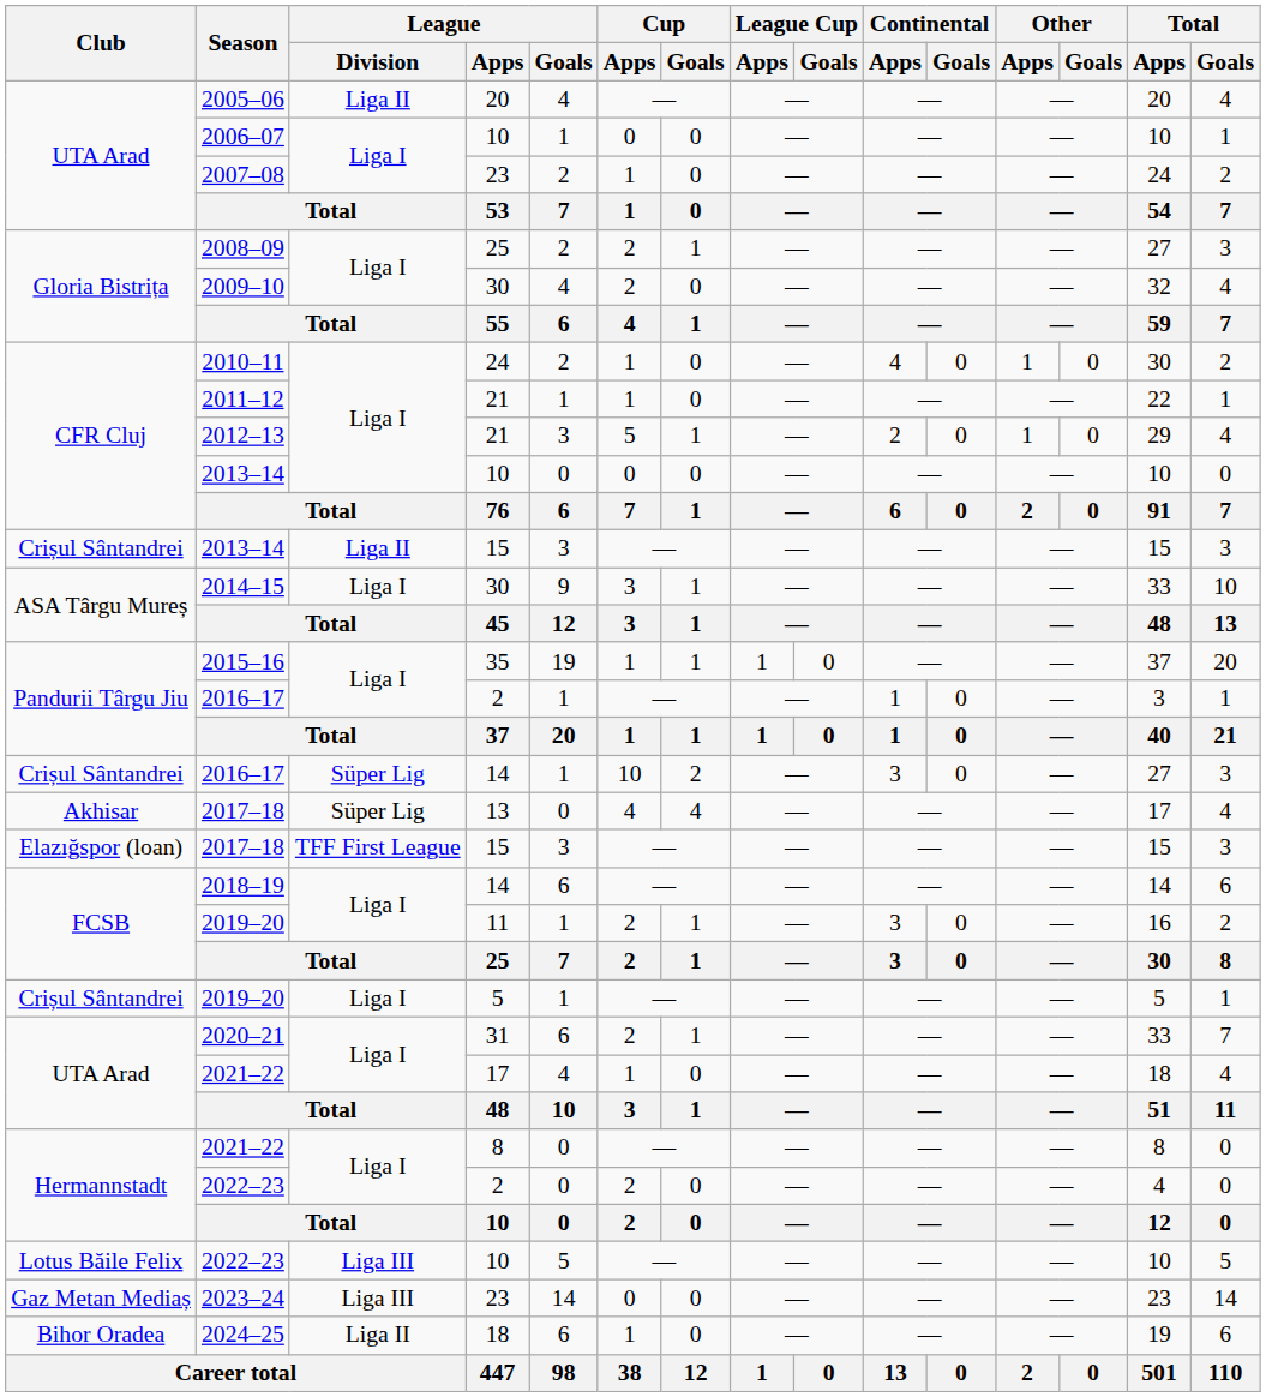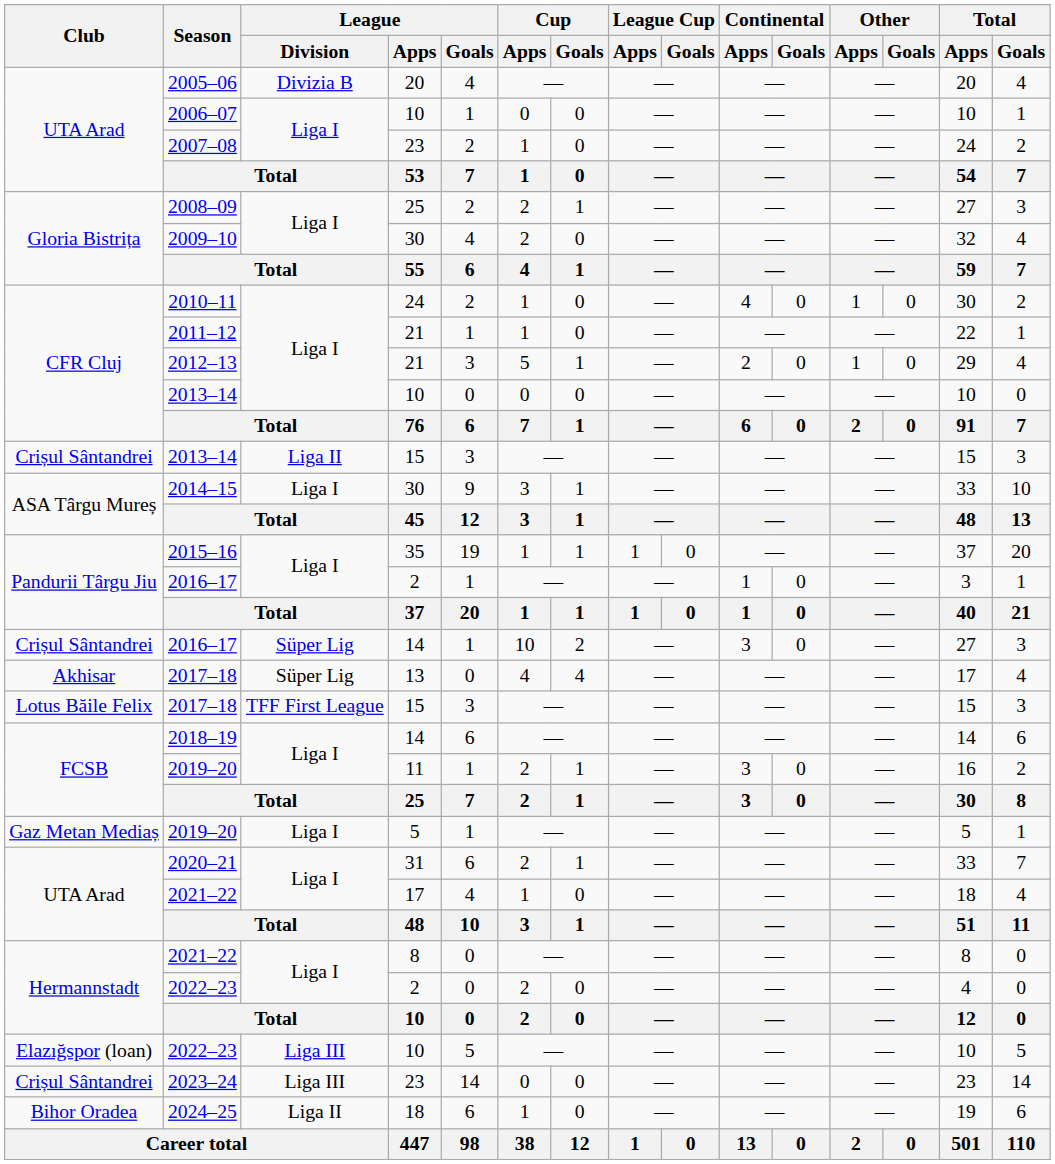 <table class="wikitable" style="text-align:center">
 <tr>
 <th rowspan="2">Club</th>
 <th rowspan="2">Season</th>
 <th colspan="3">League</th>
 <th colspan="2">Cup</th>
 <th colspan="2">League Cup</th>
 <th colspan="2">Continental</th>
 <th colspan="2">Other</th>
 <th colspan="2">Total</th>
 </tr>
 <tr>
 <th>Division</th>
 <th>Apps</th>
 <th>Goals</th>
 <th>Apps</th>
 <th>Goals</th>
 <th>Apps</th>
 <th>Goals</th>
 <th>Apps</th>
 <th>Goals</th>
 <th>Apps</th>
 <th>Goals</th>
 <th>Apps</th>
 <th>Goals</th>
 </tr>
 <tr>
 <td rowspan="4"><a href='#'>UTA Arad</a></td>
 <td><a href='#'>2005–06</a></td>
-<td><a href='#'>Liga II</a></td>
+<td><a href='#'>Divizia B</a></td>
 <td>20</td>
 <td>4</td>
 <td colspan="2">—</td>
 <td colspan="2">—</td>
 <td colspan="2">—</td>
 <td colspan="2">—</td>
 <td>20</td>
 <td>4</td>
 </tr>
 <tr>
 <td><a href='#'>2006–07</a></td>
 <td rowspan="2"><a href='#'>Liga I</a></td>
 <td>10</td>
 <td>1</td>
 <td>0</td>
 <td>0</td>
 <td colspan="2">—</td>
 <td colspan="2">—</td>
 <td colspan="2">—</td>
 <td>10</td>
 <td>1</td>
 </tr>
 <tr>
 <td><a href='#'>2007–08</a></td>
 <td>23</td>
 <td>2</td>
 <td>1</td>
 <td>0</td>
 <td colspan="2">—</td>
 <td colspan="2">—</td>
 <td colspan="2">—</td>
 <td>24</td>
 <td>2</td>
 </tr>
 <tr>
 <th colspan="2">Total</th>
 <th>53</th>
 <th>7</th>
 <th>1</th>
 <th>0</th>
 <th colspan="2">—</th>
 <th colspan="2">—</th>
 <th colspan="2">—</th>
 <th>54</th>
 <th>7</th>
 </tr>
 <tr>
 <td rowspan="3"><a href='#'>Gloria Bistrița</a></td>
 <td><a href='#'>2008–09</a></td>
 <td rowspan="2">Liga I</td>
 <td>25</td>
 <td>2</td>
 <td>2</td>
 <td>1</td>
 <td colspan="2">—</td>
 <td colspan="2">—</td>
 <td colspan="2">—</td>
 <td>27</td>
 <td>3</td>
 </tr>
 <tr>
 <td><a href='#'>2009–10</a></td>
 <td>30</td>
 <td>4</td>
 <td>2</td>
 <td>0</td>
 <td colspan="2">—</td>
 <td colspan="2">—</td>
 <td colspan="2">—</td>
 <td>32</td>
 <td>4</td>
 </tr>
 <tr>
 <th colspan="2">Total</th>
 <th>55</th>
 <th>6</th>
 <th>4</th>
 <th>1</th>
 <th colspan="2">—</th>
 <th colspan="2">—</th>
 <th colspan="2">—</th>
 <th>59</th>
 <th>7</th>
 </tr>
 <tr>
 <td rowspan="5"><a href='#'>CFR Cluj</a></td>
 <td><a href='#'>2010–11</a></td>
 <td rowspan="4">Liga I</td>
 <td>24</td>
 <td>2</td>
 <td>1</td>
 <td>0</td>
 <td colspan="2">—</td>
 <td>4</td>
 <td>0</td>
 <td>1</td>
 <td>0</td>
 <td>30</td>
 <td>2</td>
 </tr>
 <tr>
 <td><a href='#'>2011–12</a></td>
 <td>21</td>
 <td>1</td>
 <td>1</td>
 <td>0</td>
 <td colspan="2">—</td>
 <td colspan="2">—</td>
 <td colspan="2">—</td>
 <td>22</td>
 <td>1</td>
 </tr>
 <tr>
 <td><a href='#'>2012–13</a></td>
 <td>21</td>
 <td>3</td>
 <td>5</td>
 <td>1</td>
 <td colspan="2">—</td>
 <td>2</td>
 <td>0</td>
 <td>1</td>
 <td>0</td>
 <td>29</td>
 <td>4</td>
 </tr>
 <tr>
 <td><a href='#'>2013–14</a></td>
 <td>10</td>
 <td>0</td>
 <td>0</td>
 <td>0</td>
 <td colspan="2">—</td>
 <td colspan="2">—</td>
 <td colspan="2">—</td>
 <td>10</td>
 <td>0</td>
 </tr>
 <tr>
 <th colspan="2">Total</th>
 <th>76</th>
 <th>6</th>
 <th>7</th>
 <th>1</th>
 <th colspan="2">—</th>
 <th>6</th>
 <th>0</th>
 <th>2</th>
 <th>0</th>
 <th>91</th>
 <th>7</th>
 </tr>
 <tr>
 <td><a href='#'>Crișul Sântandrei</a></td>
 <td><a href='#'>2013–14</a></td>
 <td><a href='#'>Liga II</a></td>
 <td>15</td>
 <td>3</td>
 <td colspan="2">—</td>
 <td colspan="2">—</td>
 <td colspan="2">—</td>
 <td colspan="2">—</td>
 <td>15</td>
 <td>3</td>
 </tr>
 <tr>
 <td rowspan="2">ASA Târgu Mureș</td>
 <td><a href='#'>2014–15</a></td>
 <td>Liga I</td>
 <td>30</td>
 <td>9</td>
 <td>3</td>
 <td>1</td>
 <td colspan="2">—</td>
 <td colspan="2">—</td>
 <td colspan="2">—</td>
 <td>33</td>
 <td>10</td>
 </tr>
 <tr>
 <th colspan="2">Total</th>
 <th>45</th>
 <th>12</th>
 <th>3</th>
 <th>1</th>
 <th colspan="2">—</th>
 <th colspan="2">—</th>
 <th colspan="2">—</th>
 <th>48</th>
 <th>13</th>
 </tr>
 <tr>
 <td rowspan="3"><a href='#'>Pandurii Târgu Jiu</a></td>
 <td><a href='#'>2015–16</a></td>
 <td rowspan="2">Liga I</td>
 <td>35</td>
 <td>19</td>
 <td>1</td>
 <td>1</td>
 <td>1</td>
 <td>0</td>
 <td colspan="2">—</td>
 <td colspan="2">—</td>
 <td>37</td>
 <td>20</td>
 </tr>
 <tr>
 <td><a href='#'>2016–17</a></td>
 <td>2</td>
 <td>1</td>
 <td colspan="2">—</td>
 <td colspan="2">—</td>
 <td>1</td>
 <td>0</td>
 <td colspan="2">—</td>
 <td>3</td>
 <td>1</td>
 </tr>
 <tr>
 <th colspan="2">Total</th>
 <th>37</th>
 <th>20</th>
 <th>1</th>
 <th>1</th>
 <th>1</th>
 <th>0</th>
 <th>1</th>
 <th>0</th>
 <th colspan="2">—</th>
 <th>40</th>
 <th>21</th>
 </tr>
 <tr>
 <td><a href='#'>Crișul Sântandrei</a></td>
 <td><a href='#'>2016–17</a></td>
 <td><a href='#'>Süper Lig</a></td>
 <td>14</td>
 <td>1</td>
 <td>10</td>
 <td>2</td>
 <td colspan="2">—</td>
 <td>3</td>
 <td>0</td>
 <td colspan="2">—</td>
 <td>27</td>
 <td>3</td>
 </tr>
 <tr>
 <td rowspan="1"><a href='#'>Akhisar</a></td>
 <td><a href='#'>2017–18</a></td>
 <td>Süper Lig</td>
 <td>13</td>
 <td>0</td>
 <td>4</td>
 <td>4</td>
 <td colspan="2">—</td>
 <td colspan="2">—</td>
 <td colspan="2">—</td>
 <td>17</td>
 <td>4</td>
 </tr>
 <tr>
-<td rowspan="1"><a href='#'>Elazığspor</a> (loan)</td>
+<td><a href='#'>Lotus Băile Felix</a></td>
 <td><a href='#'>2017–18</a></td>
 <td><a href='#'>TFF First League</a></td>
 <td>15</td>
 <td>3</td>
 <td colspan="2">—</td>
 <td colspan="2">—</td>
 <td colspan="2">—</td>
 <td colspan="2">—</td>
 <td>15</td>
 <td>3</td>
 </tr>
 <tr>
 <td rowspan="3"><a href='#'>FCSB</a></td>
 <td><a href='#'>2018–19</a></td>
 <td rowspan="2">Liga I</td>
 <td>14</td>
 <td>6</td>
 <td colspan="2">—</td>
 <td colspan="2">—</td>
 <td colspan="2">—</td>
 <td colspan="2">—</td>
 <td>14</td>
 <td>6</td>
 </tr>
 <tr>
 <td><a href='#'>2019–20</a></td>
 <td>11</td>
 <td>1</td>
 <td>2</td>
 <td>1</td>
 <td colspan="2">—</td>
 <td>3</td>
 <td>0</td>
 <td colspan="2">—</td>
 <td>16</td>
 <td>2</td>
 </tr>
 <tr>
 <th colspan="2">Total</th>
 <th>25</th>
 <th>7</th>
 <th>2</th>
 <th>1</th>
 <th colspan="2">—</th>
 <th>3</th>
 <th>0</th>
 <th colspan="2">—</th>
 <th>30</th>
 <th>8</th>
 </tr>
 <tr>
-<td><a href='#'>Crișul Sântandrei</a></td>
+<td><a href='#'>Gaz Metan Mediaș</a></td>
 <td><a href='#'>2019–20</a></td>
 <td>Liga I</td>
 <td>5</td>
 <td>1</td>
 <td colspan="2">—</td>
 <td colspan="2">—</td>
 <td colspan="2">—</td>
 <td colspan="2">—</td>
 <td>5</td>
 <td>1</td>
 </tr>
 <tr>
 <td rowspan="3">UTA Arad</td>
 <td><a href='#'>2020–21</a></td>
 <td rowspan="2">Liga I</td>
 <td>31</td>
 <td>6</td>
 <td>2</td>
 <td>1</td>
 <td colspan="2">—</td>
 <td colspan="2">—</td>
 <td colspan="2">—</td>
 <td>33</td>
 <td>7</td>
 </tr>
 <tr>
 <td><a href='#'>2021–22</a></td>
 <td>17</td>
 <td>4</td>
 <td>1</td>
 <td>0</td>
 <td colspan="2">—</td>
 <td colspan="2">—</td>
 <td colspan="2">—</td>
 <td>18</td>
 <td>4</td>
 </tr>
 <tr>
 <th colspan="2">Total</th>
 <th>48</th>
 <th>10</th>
 <th>3</th>
 <th>1</th>
 <th colspan="2">—</th>
 <th colspan="2">—</th>
 <th colspan="2">—</th>
 <th>51</th>
 <th>11</th>
 </tr>
 <tr>
 <td rowspan="3"><a href='#'>Hermannstadt</a></td>
 <td><a href='#'>2021–22</a></td>
 <td rowspan="2">Liga I</td>
 <td>8</td>
 <td>0</td>
 <td colspan="2">—</td>
 <td colspan="2">—</td>
 <td colspan="2">—</td>
 <td colspan="2">—</td>
 <td>8</td>
 <td>0</td>
 </tr>
 <tr>
 <td><a href='#'>2022–23</a></td>
 <td>2</td>
 <td>0</td>
 <td>2</td>
 <td>0</td>
 <td colspan="2">—</td>
 <td colspan="2">—</td>
 <td colspan="2">—</td>
 <td>4</td>
 <td>0</td>
 </tr>
 <tr>
 <th colspan="2">Total</th>
 <th>10</th>
 <th>0</th>
 <th>2</th>
 <th>0</th>
 <th colspan="2">—</th>
 <th colspan="2">—</th>
 <th colspan="2">—</th>
 <th>12</th>
 <th>0</th>
 </tr>
 <tr>
-<td><a href='#'>Lotus Băile Felix</a></td>
+<td rowspan="1"><a href='#'>Elazığspor</a> (loan)</td>
 <td><a href='#'>2022–23</a></td>
 <td><a href='#'>Liga III</a></td>
 <td>10</td>
 <td>5</td>
 <td colspan="2">—</td>
 <td colspan="2">—</td>
 <td colspan="2">—</td>
 <td colspan="2">—</td>
 <td>10</td>
 <td>5</td>
 </tr>
 <tr>
-<td><a href='#'>Gaz Metan Mediaș</a></td>
+<td><a href='#'>Crișul Sântandrei</a></td>
 <td><a href='#'>2023–24</a></td>
 <td>Liga III</td>
 <td>23</td>
 <td>14</td>
 <td>0</td>
 <td>0</td>
 <td colspan="2">—</td>
 <td colspan="2">—</td>
 <td colspan="2">—</td>
 <td>23</td>
 <td>14</td>
 </tr>
 <tr>
 <td><a href='#'>Bihor Oradea</a></td>
 <td><a href='#'>2024–25</a></td>
 <td>Liga II</td>
 <td>18</td>
 <td>6</td>
 <td>1</td>
 <td>0</td>
 <td colspan="2">—</td>
 <td colspan="2">—</td>
 <td colspan="2">—</td>
 <td>19</td>
 <td>6</td>
 </tr>
 <tr>
 <th colspan="3">Career total</th>
 <th>447</th>
 <th>98</th>
 <th>38</th>
 <th>12</th>
 <th>1</th>
 <th>0</th>
 <th>13</th>
 <th>0</th>
 <th>2</th>
 <th>0</th>
 <th>501</th>
 <th>110</th>
 </tr>
 </table>
